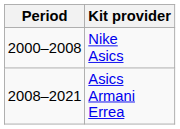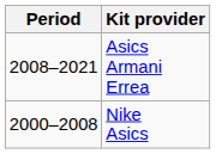 <table class="wikitable" style="text-align: left">
 <tr>
 <th>Period</th>
 <th>Kit provider</th>
 </tr>
 <tr>
+<td>2008–2021</td>
+<td><a href='#'>Asics</a><br><a href='#'>Armani</a><br><a href='#'>Errea</a></td>
+</tr>
+<tr>
 <td>2000–2008</td>
 <td><a href='#'>Nike</a><br><a href='#'>Asics</a></td>
 </tr>
-<tr>
-<td>2008–2021</td>
-<td><a href='#'>Asics</a><br><a href='#'>Armani</a><br><a href='#'>Errea</a></td>
-</tr>
 </table>
